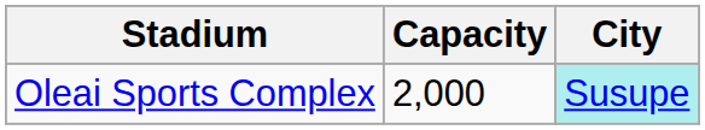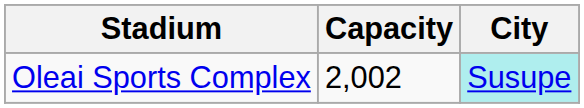 <table class="wikitable sortable">
 <tr>
 <th>Stadium</th>
 <th>Capacity</th>
 <th>City</th>
 </tr>
 <tr>
 <td><a href='#'>Oleai Sports Complex</a></td>
-<td>2,000</td>
+<td>2,002</td>
 <td style="background: paleturquoise;"><a href='#'>Susupe</a></td>
 </tr>
 </table>
